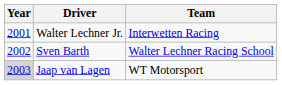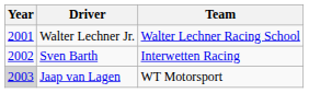 <table class="wikitable">
 <tr>
 <th>Year</th>
 <th>Driver</th>
 <th>Team</th>
 </tr>
 <tr>
 <td><a href='#'>2001</a></td>
 <td> Walter Lechner Jr.</td>
-<td> <a href='#'>Interwetten Racing</a></td>
+<td> <a href='#'>Walter Lechner Racing School</a></td>
 </tr>
 <tr>
 <td><a href='#'>2002</a></td>
 <td> <a href='#'>Sven Barth</a></td>
-<td> <a href='#'>Walter Lechner Racing School</a></td>
+<td> <a href='#'>Interwetten Racing</a></td>
 </tr>
 <tr>
 <td style="background: lightgrey;"><a href='#'>2003</a></td>
 <td> <a href='#'>Jaap van Lagen</a></td>
 <td> WT Motorsport</td>
 </tr>
 </table>
